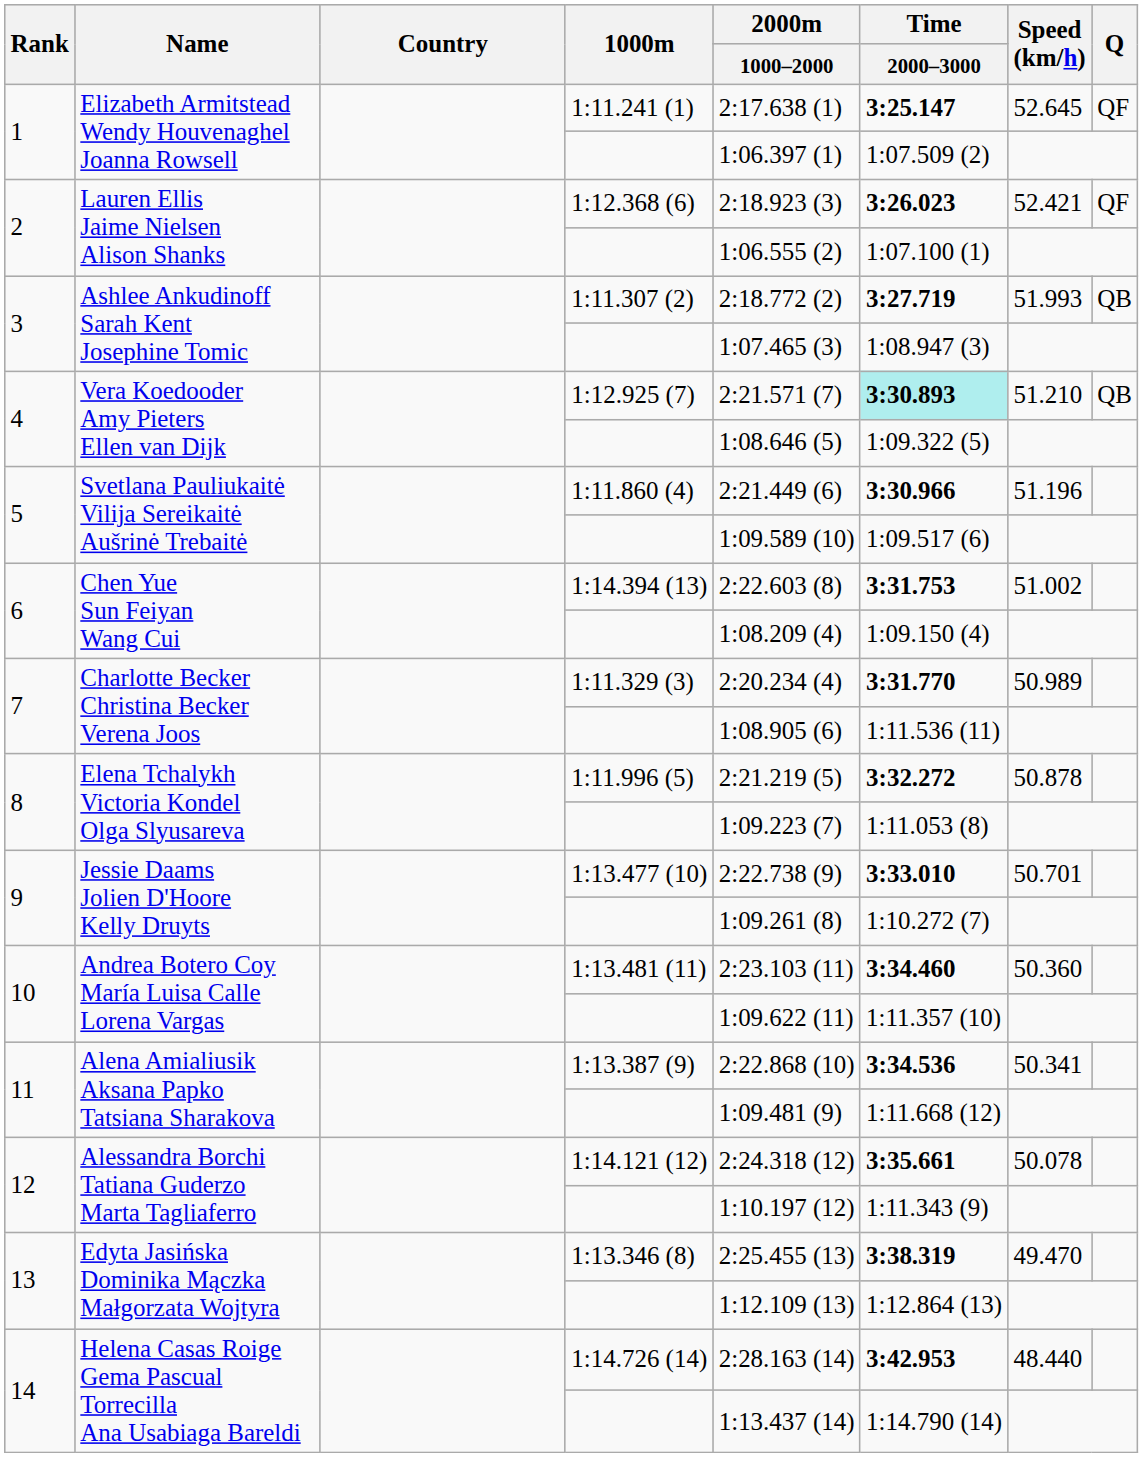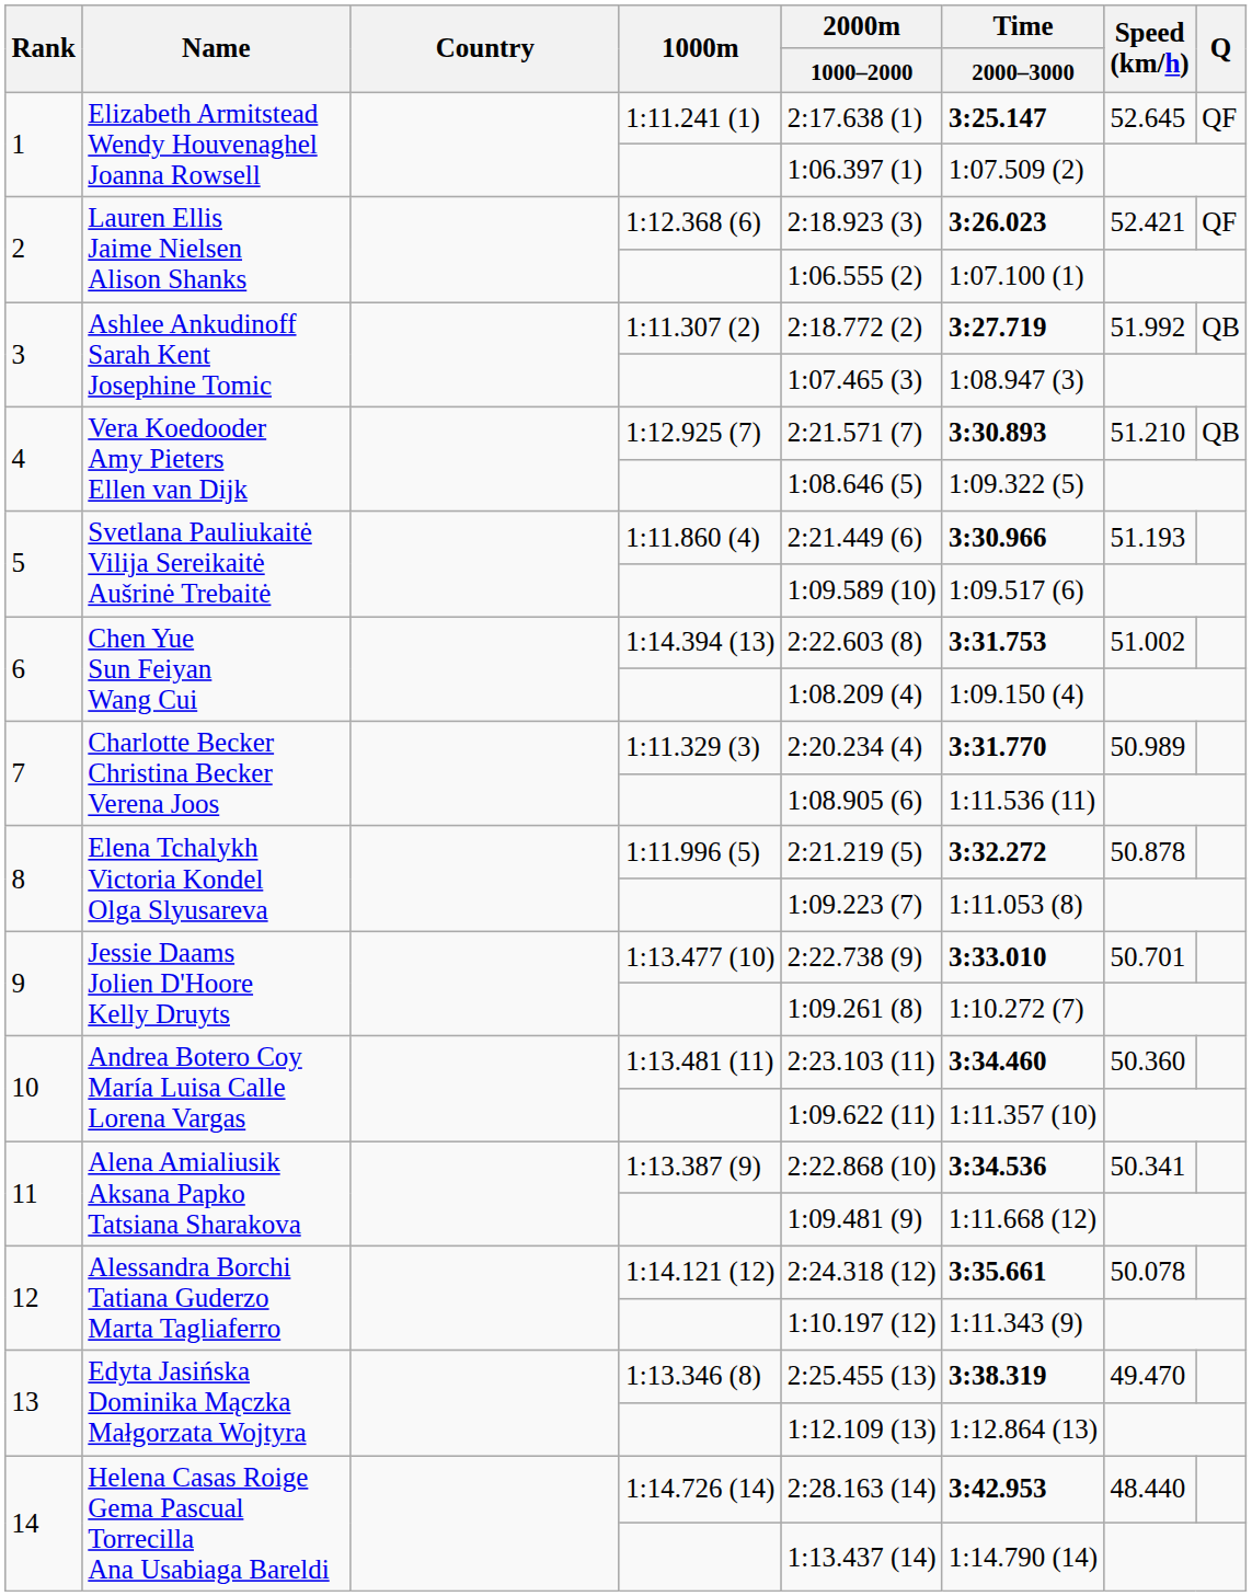 <table class="wikitable">
 <tr>
 <th rowspan=2 width=20>Rank</th>
 <th rowspan=2 width=150>Name</th>
 <th rowspan=2 width=150>Country</th>
 <th rowspan=2>1000m</th>
 <th>2000m</th>
 <th>Time</th>
 <th rowspan=2>Speed<br>(km/<a href='#'>h</a>)</th>
 <th rowspan=2 width=20>Q</th>
 </tr>
 <tr>
 <th><small>1000–2000</small></th>
 <th><small>2000–3000</small></th>
 </tr>
 <tr>
 <td rowspan=2>1</td>
 <td rowspan=2><a href='#'>Elizabeth Armitstead</a><br><a href='#'>Wendy Houvenaghel</a><br><a href='#'>Joanna Rowsell</a></td>
 <td rowspan=2></td>
 <td>1:11.241 (1)</td>
 <td>2:17.638 (1)</td>
 <td><strong>3:25.147</strong></td>
 <td>52.645</td>
 <td>QF</td>
 </tr>
 <tr>
 <td></td>
 <td>1:06.397 (1)</td>
 <td>1:07.509 (2)</td>
 <td colspan=2></td>
 </tr>
 <tr>
 <td rowspan=2>2</td>
 <td rowspan=2><a href='#'>Lauren Ellis</a><br><a href='#'>Jaime Nielsen</a><br><a href='#'>Alison Shanks</a></td>
 <td rowspan=2></td>
 <td>1:12.368 (6)</td>
 <td>2:18.923 (3)</td>
 <td><strong>3:26.023</strong></td>
 <td>52.421</td>
 <td>QF</td>
 </tr>
 <tr>
 <td></td>
 <td>1:06.555 (2)</td>
 <td>1:07.100 (1)</td>
 <td colspan=2></td>
 </tr>
 <tr>
 <td rowspan=2>3</td>
 <td rowspan=2><a href='#'>Ashlee Ankudinoff</a><br><a href='#'>Sarah Kent</a><br><a href='#'>Josephine Tomic</a></td>
 <td rowspan=2></td>
 <td>1:11.307 (2)</td>
 <td>2:18.772 (2)</td>
 <td><strong>3:27.719</strong></td>
-<td>51.993</td>
+<td>51.992</td>
 <td>QB</td>
 </tr>
 <tr>
 <td></td>
 <td>1:07.465 (3)</td>
 <td>1:08.947 (3)</td>
 <td colspan=2></td>
 </tr>
 <tr>
 <td rowspan=2>4</td>
 <td rowspan=2><a href='#'>Vera Koedooder</a><br><a href='#'>Amy Pieters</a><br><a href='#'>Ellen van Dijk</a></td>
 <td rowspan=2></td>
 <td>1:12.925 (7)</td>
 <td>2:21.571 (7)</td>
-<td style="background: paleturquoise;"><strong>3:30.893</strong></td>
+<td><strong>3:30.893</strong></td>
 <td>51.210</td>
 <td>QB</td>
 </tr>
 <tr>
 <td></td>
 <td>1:08.646 (5)</td>
 <td>1:09.322 (5)</td>
 <td colspan=2></td>
 </tr>
 <tr>
 <td rowspan=2>5</td>
 <td rowspan=2><a href='#'>Svetlana Pauliukaitė</a><br><a href='#'>Vilija Sereikaitė</a><br><a href='#'>Aušrinė Trebaitė</a></td>
 <td rowspan=2></td>
 <td>1:11.860 (4)</td>
 <td>2:21.449 (6)</td>
 <td><strong>3:30.966</strong></td>
-<td>51.196</td>
+<td>51.193</td>
 <td></td>
 </tr>
 <tr>
 <td></td>
 <td>1:09.589 (10)</td>
 <td>1:09.517 (6)</td>
 <td colspan=2></td>
 </tr>
 <tr>
 <td rowspan=2>6</td>
 <td rowspan=2><a href='#'>Chen Yue</a><br><a href='#'>Sun Feiyan</a><br><a href='#'>Wang Cui</a></td>
 <td rowspan=2></td>
 <td>1:14.394 (13)</td>
 <td>2:22.603 (8)</td>
 <td><strong>3:31.753</strong></td>
 <td>51.002</td>
 <td></td>
 </tr>
 <tr>
 <td></td>
 <td>1:08.209 (4)</td>
 <td>1:09.150 (4)</td>
 <td colspan=2></td>
 </tr>
 <tr>
 <td rowspan=2>7</td>
 <td rowspan=2><a href='#'>Charlotte Becker</a><br><a href='#'>Christina Becker</a><br><a href='#'>Verena Joos</a></td>
 <td rowspan=2></td>
 <td>1:11.329 (3)</td>
 <td>2:20.234 (4)</td>
 <td><strong>3:31.770</strong></td>
 <td>50.989</td>
 <td></td>
 </tr>
 <tr>
 <td></td>
 <td>1:08.905 (6)</td>
 <td>1:11.536 (11)</td>
 <td colspan=2></td>
 </tr>
 <tr>
 <td rowspan=2>8</td>
 <td rowspan=2><a href='#'>Elena Tchalykh</a><br><a href='#'>Victoria Kondel</a><br><a href='#'>Olga Slyusareva</a></td>
 <td rowspan=2></td>
 <td>1:11.996 (5)</td>
 <td>2:21.219 (5)</td>
 <td><strong>3:32.272</strong></td>
 <td>50.878</td>
 <td></td>
 </tr>
 <tr>
 <td></td>
 <td>1:09.223 (7)</td>
 <td>1:11.053 (8)</td>
 <td colspan=2></td>
 </tr>
 <tr>
 <td rowspan=2>9</td>
 <td rowspan=2><a href='#'>Jessie Daams</a><br><a href='#'>Jolien D'Hoore</a><br><a href='#'>Kelly Druyts</a></td>
 <td rowspan=2></td>
 <td>1:13.477 (10)</td>
 <td>2:22.738 (9)</td>
 <td><strong>3:33.010</strong></td>
 <td>50.701</td>
 <td></td>
 </tr>
 <tr>
 <td></td>
 <td>1:09.261 (8)</td>
 <td>1:10.272 (7)</td>
 <td colspan=2></td>
 </tr>
 <tr>
 <td rowspan=2>10</td>
 <td rowspan=2><a href='#'>Andrea Botero Coy</a><br><a href='#'>María Luisa Calle</a><br><a href='#'>Lorena Vargas</a></td>
 <td rowspan=2></td>
 <td>1:13.481 (11)</td>
 <td>2:23.103 (11)</td>
 <td><strong>3:34.460</strong></td>
 <td>50.360</td>
 <td></td>
 </tr>
 <tr>
 <td></td>
 <td>1:09.622 (11)</td>
 <td>1:11.357 (10)</td>
 <td colspan=2></td>
 </tr>
 <tr>
 <td rowspan=2>11</td>
 <td rowspan=2><a href='#'>Alena Amialiusik</a><br><a href='#'>Aksana Papko</a><br><a href='#'>Tatsiana Sharakova</a></td>
 <td rowspan=2></td>
 <td>1:13.387 (9)</td>
 <td>2:22.868 (10)</td>
 <td><strong>3:34.536</strong></td>
 <td>50.341</td>
 <td></td>
 </tr>
 <tr>
 <td></td>
 <td>1:09.481 (9)</td>
 <td>1:11.668 (12)</td>
 <td colspan=2></td>
 </tr>
 <tr>
 <td rowspan=2>12</td>
 <td rowspan=2><a href='#'>Alessandra Borchi</a><br><a href='#'>Tatiana Guderzo</a><br><a href='#'>Marta Tagliaferro</a></td>
 <td rowspan=2></td>
 <td>1:14.121 (12)</td>
 <td>2:24.318 (12)</td>
 <td><strong>3:35.661</strong></td>
 <td>50.078</td>
 <td></td>
 </tr>
 <tr>
 <td></td>
 <td>1:10.197 (12)</td>
 <td>1:11.343 (9)</td>
 <td colspan=2></td>
 </tr>
 <tr>
 <td rowspan=2>13</td>
 <td rowspan=2><a href='#'>Edyta Jasińska</a><br><a href='#'>Dominika Mączka</a><br><a href='#'>Małgorzata Wojtyra</a></td>
 <td rowspan=2></td>
 <td>1:13.346 (8)</td>
 <td>2:25.455 (13)</td>
 <td><strong>3:38.319</strong></td>
 <td>49.470</td>
 <td></td>
 </tr>
 <tr>
 <td></td>
 <td>1:12.109 (13)</td>
 <td>1:12.864 (13)</td>
 <td colspan=2></td>
 </tr>
 <tr>
 <td rowspan=2>14</td>
 <td rowspan=2><a href='#'>Helena Casas Roige</a><br><a href='#'>Gema Pascual Torrecilla</a><br><a href='#'>Ana Usabiaga Bareldi</a></td>
 <td rowspan=2></td>
 <td>1:14.726 (14)</td>
 <td>2:28.163 (14)</td>
 <td><strong>3:42.953</strong></td>
 <td>48.440</td>
 <td></td>
 </tr>
 <tr>
 <td></td>
 <td>1:13.437 (14)</td>
 <td>1:14.790 (14)</td>
 <td colspan=2></td>
 </tr>
 </table>
